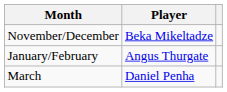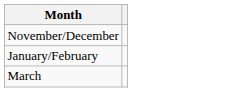 <table class="wikitable" style="text-align:left">
 <tr>
 <th>Month</th>
-<th>Player</th>
 <th></th>
 </tr>
 <tr>
 <td>November/December</td>
-<td> <a href='#'>Beka Mikeltadze</a></td>
 <td></td>
 </tr>
 <tr>
 <td>January/February</td>
-<td> <a href='#'>Angus Thurgate</a></td>
 <td></td>
 </tr>
 <tr>
 <td>March</td>
-<td> <a href='#'>Daniel Penha</a></td>
 <td></td>
 </tr>
 </table>
